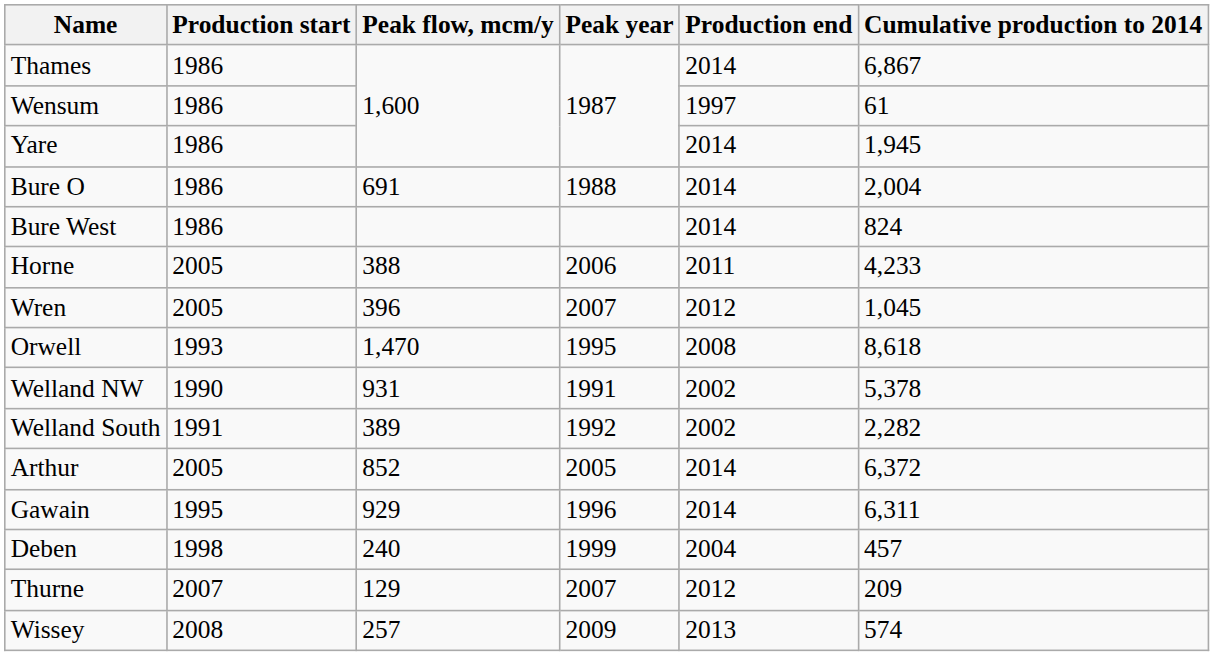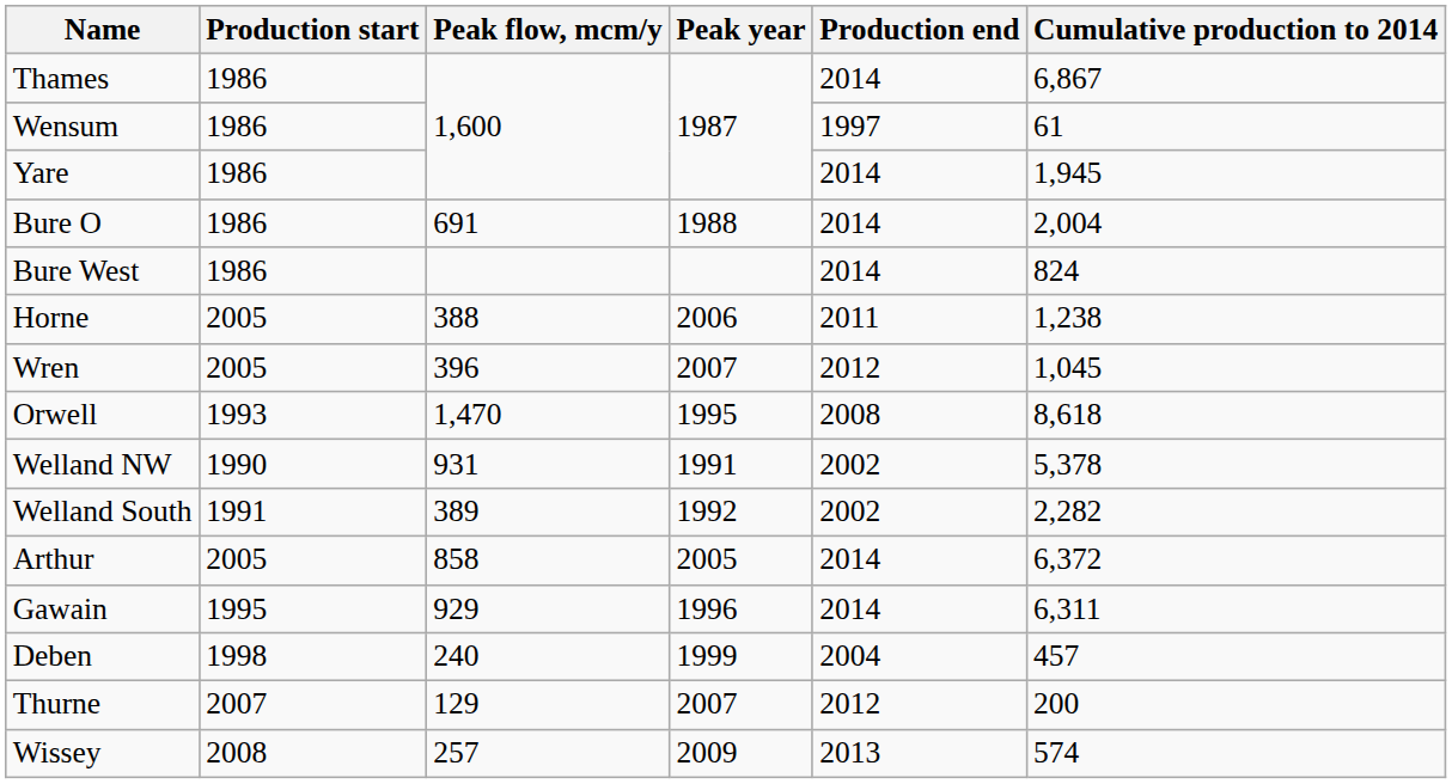 <table class="wikitable">
 <tr>
 <th>Name</th>
 <th>Production start</th>
 <th>Peak flow, mcm/y</th>
 <th>Peak year</th>
 <th>Production end</th>
 <th>Cumulative production to 2014</th>
 </tr>
 <tr>
 <td>Thames</td>
 <td>1986</td>
 <td rowspan="3">1,600</td>
 <td rowspan="3">1987</td>
 <td>2014</td>
 <td>6,867</td>
 </tr>
 <tr>
 <td>Wensum</td>
 <td>1986</td>
 <td>1997</td>
 <td>61</td>
 </tr>
 <tr>
 <td>Yare</td>
 <td>1986</td>
 <td>2014</td>
 <td>1,945</td>
 </tr>
 <tr>
 <td>Bure O</td>
 <td>1986</td>
 <td>691</td>
 <td>1988</td>
 <td>2014</td>
 <td>2,004</td>
 </tr>
 <tr>
 <td>Bure West</td>
 <td>1986</td>
 <td></td>
 <td></td>
 <td>2014</td>
 <td>824</td>
 </tr>
 <tr>
 <td>Horne</td>
 <td>2005</td>
 <td>388</td>
 <td>2006</td>
 <td>2011</td>
-<td>4,233</td>
+<td>1,238</td>
 </tr>
 <tr>
 <td>Wren</td>
 <td>2005</td>
 <td>396</td>
 <td>2007</td>
 <td>2012</td>
 <td>1,045</td>
 </tr>
 <tr>
 <td>Orwell</td>
 <td>1993</td>
 <td>1,470</td>
 <td>1995</td>
 <td>2008</td>
 <td>8,618</td>
 </tr>
 <tr>
 <td>Welland NW</td>
 <td>1990</td>
 <td>931</td>
 <td>1991</td>
 <td>2002</td>
 <td>5,378</td>
 </tr>
 <tr>
 <td>Welland South</td>
 <td>1991</td>
 <td>389</td>
 <td>1992</td>
 <td>2002</td>
 <td>2,282</td>
 </tr>
 <tr>
 <td>Arthur</td>
 <td>2005</td>
-<td>852</td>
+<td>858</td>
 <td>2005</td>
 <td>2014</td>
 <td>6,372</td>
 </tr>
 <tr>
 <td>Gawain</td>
 <td>1995</td>
 <td>929</td>
 <td>1996</td>
 <td>2014</td>
 <td>6,311</td>
 </tr>
 <tr>
 <td>Deben</td>
 <td>1998</td>
 <td>240</td>
 <td>1999</td>
 <td>2004</td>
 <td>457</td>
 </tr>
 <tr>
 <td>Thurne</td>
 <td>2007</td>
 <td>129</td>
 <td>2007</td>
 <td>2012</td>
-<td>209</td>
+<td>200</td>
 </tr>
 <tr>
 <td>Wissey</td>
 <td>2008</td>
 <td>257</td>
 <td>2009</td>
 <td>2013</td>
 <td>574</td>
 </tr>
 </table>
